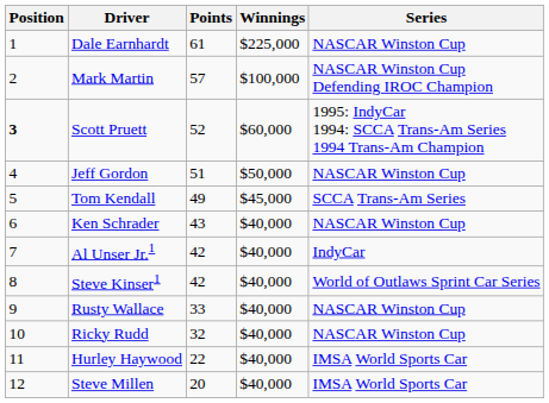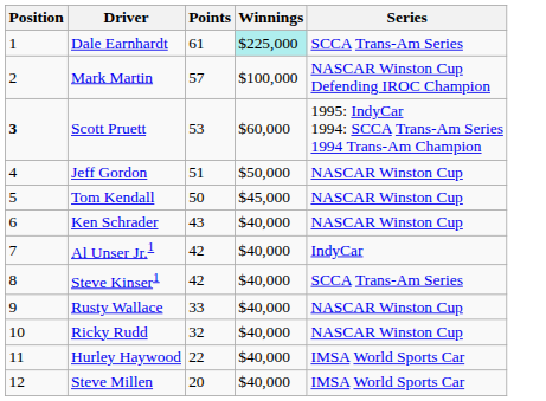 <table class="wikitable">
 <tr>
 <th><strong>Position</strong></th>
 <th><strong>Driver</strong></th>
 <th><strong>Points</strong></th>
 <th><strong>Winnings</strong></th>
 <th><strong>Series</strong></th>
 </tr>
 <tr>
 <td>1</td>
 <td> <a href='#'>Dale Earnhardt</a></td>
 <td>61</td>
-<td>$225,000</td>
-<td><a href='#'>NASCAR Winston Cup</a></td>
+<td style="background: paleturquoise;">$225,000</td>
+<td><a href='#'>SCCA</a> <a href='#'>Trans-Am Series</a></td>
 </tr>
 <tr>
 <td>2</td>
 <td> <a href='#'>Mark Martin</a></td>
 <td>57</td>
 <td>$100,000</td>
 <td><a href='#'>NASCAR Winston Cup</a><br><a href='#'>Defending IROC Champion</a></td>
 </tr>
 <tr>
 <td><strong>3</strong></td>
 <td> <a href='#'>Scott Pruett</a></td>
-<td>52</td>
+<td>53</td>
 <td>$60,000</td>
 <td>1995: <a href='#'>IndyCar</a><br>1994: <a href='#'>SCCA</a> <a href='#'>Trans-Am Series</a><br><a href='#'>1994 Trans-Am Champion</a></td>
 </tr>
 <tr>
 <td>4</td>
 <td> <a href='#'>Jeff Gordon</a></td>
 <td>51</td>
 <td>$50,000</td>
 <td><a href='#'>NASCAR Winston Cup</a></td>
 </tr>
 <tr>
 <td>5</td>
 <td> <a href='#'>Tom Kendall</a></td>
-<td>49</td>
+<td>50</td>
 <td>$45,000</td>
-<td><a href='#'>SCCA</a> <a href='#'>Trans-Am Series</a></td>
+<td><a href='#'>NASCAR Winston Cup</a></td>
 </tr>
 <tr>
 <td>6</td>
 <td> <a href='#'>Ken Schrader</a></td>
 <td>43</td>
 <td>$40,000</td>
 <td><a href='#'>NASCAR Winston Cup</a></td>
 </tr>
 <tr>
 <td>7</td>
 <td> <a href='#'>Al Unser Jr.</a><sup><a href='#'>1</a></sup></td>
 <td>42</td>
 <td>$40,000</td>
 <td><a href='#'>IndyCar</a></td>
 </tr>
 <tr>
 <td>8</td>
 <td> <a href='#'>Steve Kinser</a><sup><a href='#'>1</a></sup></td>
 <td>42</td>
 <td>$40,000</td>
-<td><a href='#'>World of Outlaws Sprint Car Series</a></td>
+<td><a href='#'>SCCA</a> <a href='#'>Trans-Am Series</a></td>
 </tr>
 <tr>
 <td>9</td>
 <td> <a href='#'>Rusty Wallace</a></td>
 <td>33</td>
 <td>$40,000</td>
 <td><a href='#'>NASCAR Winston Cup</a></td>
 </tr>
 <tr>
 <td>10</td>
 <td> <a href='#'>Ricky Rudd</a></td>
 <td>32</td>
 <td>$40,000</td>
 <td><a href='#'>NASCAR Winston Cup</a></td>
 </tr>
 <tr>
 <td>11</td>
 <td> <a href='#'>Hurley Haywood</a></td>
 <td>22</td>
 <td>$40,000</td>
 <td><a href='#'>IMSA</a> <a href='#'>World Sports Car</a></td>
 </tr>
 <tr>
 <td>12</td>
 <td> <a href='#'>Steve Millen</a></td>
 <td>20</td>
 <td>$40,000</td>
 <td><a href='#'>IMSA</a> <a href='#'>World Sports Car</a></td>
 </tr>
 </table>
